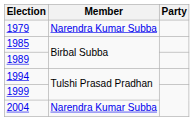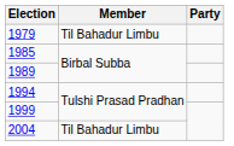 <table class="wikitable sortable">
 <tr>
 <th>Election</th>
 <th>Member</th>
 <th colspan=2>Party</th>
 </tr>
 <tr>
 <td><a href='#'>1979</a></td>
-<td><a href='#'>Narendra Kumar Subba</a></td>
+<td>Til Bahadur Limbu</td>
 <td></td>
 </tr>
 <tr>
 <td><a href='#'>1985</a></td>
 <td rowspan=2>Birbal Subba</td>
 <td></td>
 </tr>
 <tr>
 <td><a href='#'>1989</a></td>
 </tr>
 <tr>
 <td><a href='#'>1994</a></td>
 <td rowspan=2>Tulshi Prasad Pradhan</td>
 <td></td>
 </tr>
 <tr>
 <td><a href='#'>1999</a></td>
 </tr>
 <tr>
 <td><a href='#'>2004</a></td>
-<td><a href='#'>Narendra Kumar Subba</a></td>
+<td>Til Bahadur Limbu</td>
 </tr>
 </table>
